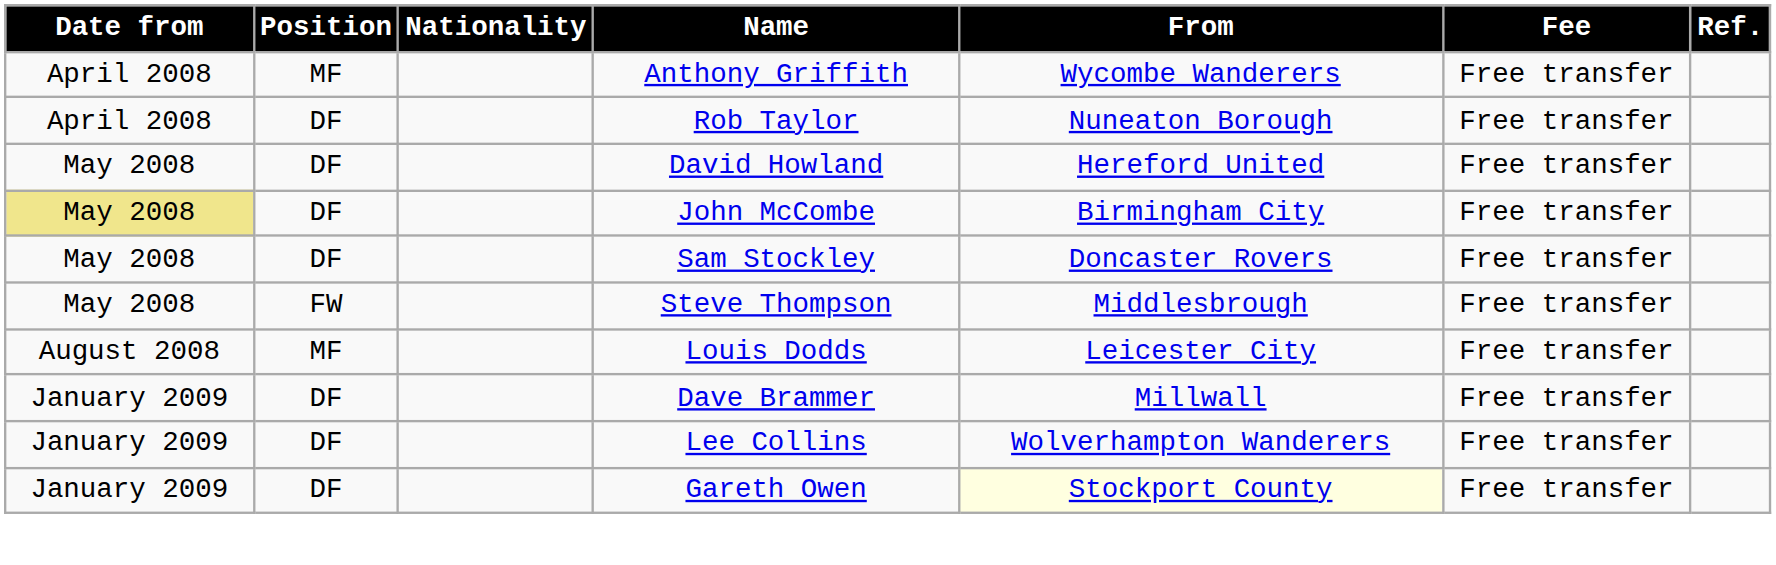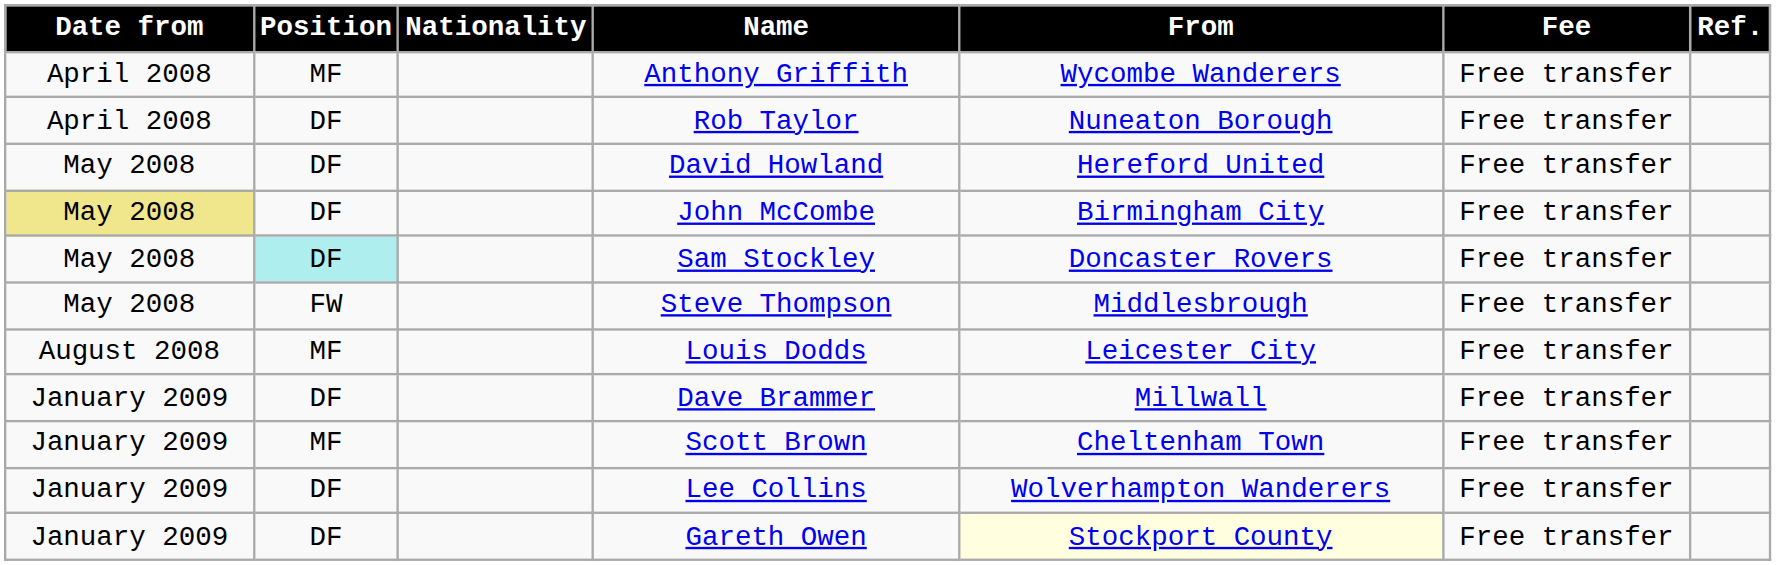 <table class="wikitable" style="text-align:center; font-size:90%; ">
 <tr>
 <th style="background:#000000; color:white; width:100px;">Date from</th>
 <th style="background:#000000; color:white; width:50px;">Position</th>
 <th style="background:#000000; color:white; width:50px;">Nationality</th>
 <th style="background:#000000; color:white; width:150px;">Name</th>
 <th style="background:#000000; color:white; width:200px;">From</th>
 <th style="background:#000000; color:white; width:100px;">Fee</th>
 <th style="background:#000000; color:white; width:25px;">Ref.</th>
 </tr>
 <tr>
 <td>April 2008</td>
 <td>MF</td>
 <td></td>
 <td><a href='#'>Anthony Griffith</a></td>
 <td><a href='#'>Wycombe Wanderers</a></td>
 <td>Free transfer</td>
 <td></td>
 </tr>
 <tr>
 <td>April 2008</td>
 <td>DF</td>
 <td></td>
 <td><a href='#'>Rob Taylor</a></td>
 <td><a href='#'>Nuneaton Borough</a></td>
 <td>Free transfer</td>
 <td></td>
 </tr>
 <tr>
 <td>May 2008</td>
 <td>DF</td>
 <td></td>
 <td><a href='#'>David Howland</a></td>
 <td><a href='#'>Hereford United</a></td>
 <td>Free transfer</td>
 <td></td>
 </tr>
 <tr>
 <td style="background: khaki;">May 2008</td>
 <td>DF</td>
 <td></td>
 <td><a href='#'>John McCombe</a></td>
 <td><a href='#'>Birmingham City</a></td>
 <td>Free transfer</td>
 <td></td>
 </tr>
 <tr>
 <td>May 2008</td>
-<td>DF</td>
+<td style="background: paleturquoise;">DF</td>
 <td></td>
 <td><a href='#'>Sam Stockley</a></td>
 <td><a href='#'>Doncaster Rovers</a></td>
 <td>Free transfer</td>
 <td></td>
 </tr>
 <tr>
 <td>May 2008</td>
 <td>FW</td>
 <td></td>
 <td><a href='#'>Steve Thompson</a></td>
 <td><a href='#'>Middlesbrough</a></td>
 <td>Free transfer</td>
 <td></td>
 </tr>
 <tr>
 <td>August 2008</td>
 <td>MF</td>
 <td></td>
 <td><a href='#'>Louis Dodds</a></td>
 <td><a href='#'>Leicester City</a></td>
 <td>Free transfer</td>
 <td></td>
 </tr>
 <tr>
 <td>January 2009</td>
 <td>DF</td>
 <td></td>
 <td><a href='#'>Dave Brammer</a></td>
 <td><a href='#'>Millwall</a></td>
 <td>Free transfer</td>
 <td></td>
 </tr>
 <tr>
 <td>January 2009</td>
+<td>MF</td>
+<td></td>
+<td><a href='#'>Scott Brown</a></td>
+<td><a href='#'>Cheltenham Town</a></td>
+<td>Free transfer</td>
+<td></td>
+</tr>
+<tr>
+<td>January 2009</td>
 <td>DF</td>
 <td></td>
 <td><a href='#'>Lee Collins</a></td>
 <td><a href='#'>Wolverhampton Wanderers</a></td>
 <td>Free transfer</td>
 <td></td>
 </tr>
 <tr>
 <td>January 2009</td>
 <td>DF</td>
 <td></td>
 <td><a href='#'>Gareth Owen</a></td>
 <td style="background: lightyellow;"><a href='#'>Stockport County</a></td>
 <td>Free transfer</td>
 <td></td>
 </tr>
 </table>
